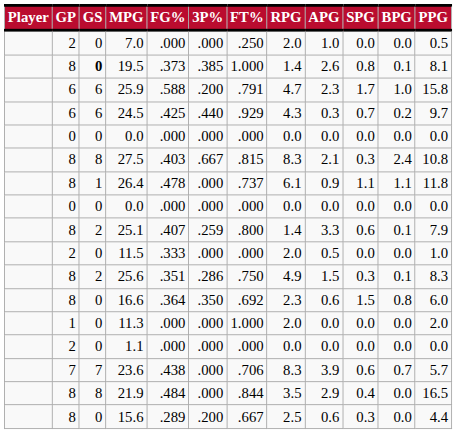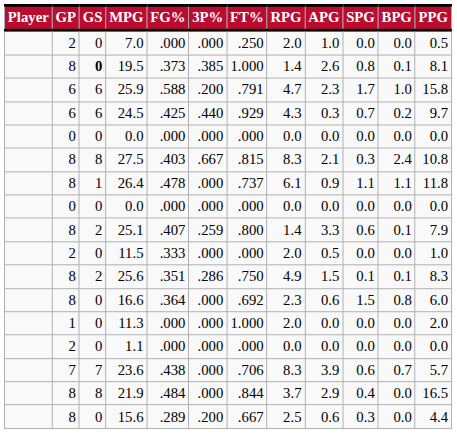 <table class="wikitable sortable" style="text-align:right;">
 <tr>
 <th style="background:#BA0C2F; color:#FFFFFF; border-top:#010101 3px solid; border-bottom:#010101 3px solid;">Player</th>
 <th style="background:#BA0C2F; color:#FFFFFF; border-top:#010101 3px solid; border-bottom:#010101 3px solid;">GP</th>
 <th style="background:#BA0C2F; color:#FFFFFF; border-top:#010101 3px solid; border-bottom:#010101 3px solid;">GS</th>
 <th style="background:#BA0C2F; color:#FFFFFF; border-top:#010101 3px solid; border-bottom:#010101 3px solid;">MPG</th>
 <th style="background:#BA0C2F; color:#FFFFFF; border-top:#010101 3px solid; border-bottom:#010101 3px solid;">FG%</th>
 <th style="background:#BA0C2F; color:#FFFFFF; border-top:#010101 3px solid; border-bottom:#010101 3px solid;">3P%</th>
 <th style="background:#BA0C2F; color:#FFFFFF; border-top:#010101 3px solid; border-bottom:#010101 3px solid;">FT%</th>
 <th style="background:#BA0C2F; color:#FFFFFF; border-top:#010101 3px solid; border-bottom:#010101 3px solid;">RPG</th>
 <th style="background:#BA0C2F; color:#FFFFFF; border-top:#010101 3px solid; border-bottom:#010101 3px solid;">APG</th>
 <th style="background:#BA0C2F; color:#FFFFFF; border-top:#010101 3px solid; border-bottom:#010101 3px solid;">SPG</th>
 <th style="background:#BA0C2F; color:#FFFFFF; border-top:#010101 3px solid; border-bottom:#010101 3px solid;">BPG</th>
 <th style="background:#BA0C2F; color:#FFFFFF; border-top:#010101 3px solid; border-bottom:#010101 3px solid;">PPG</th>
 </tr>
 <tr>
 <td></td>
 <td>2</td>
 <td>0</td>
 <td>7.0</td>
 <td>.000</td>
 <td>.000</td>
 <td>.250</td>
 <td>2.0</td>
 <td>1.0</td>
 <td>0.0</td>
 <td>0.0</td>
 <td>0.5</td>
 </tr>
 <tr>
 <td></td>
 <td>8</td>
 <td><strong>0</strong></td>
 <td>19.5</td>
 <td>.373</td>
 <td>.385</td>
 <td>1.000</td>
 <td>1.4</td>
 <td>2.6</td>
 <td>0.8</td>
 <td>0.1</td>
 <td>8.1</td>
 </tr>
 <tr>
 <td></td>
 <td>6</td>
 <td>6</td>
 <td>25.9</td>
 <td>.588</td>
 <td>.200</td>
 <td>.791</td>
 <td>4.7</td>
 <td>2.3</td>
 <td>1.7</td>
 <td>1.0</td>
 <td>15.8</td>
 </tr>
 <tr>
 <td></td>
 <td>6</td>
 <td>6</td>
 <td>24.5</td>
 <td>.425</td>
 <td>.440</td>
 <td>.929</td>
 <td>4.3</td>
 <td>0.3</td>
 <td>0.7</td>
 <td>0.2</td>
 <td>9.7</td>
 </tr>
 <tr>
 <td></td>
 <td>0</td>
 <td>0</td>
 <td>0.0</td>
 <td>.000</td>
 <td>.000</td>
 <td>.000</td>
 <td>0.0</td>
 <td>0.0</td>
 <td>0.0</td>
 <td>0.0</td>
 <td>0.0</td>
 </tr>
 <tr>
 <td></td>
 <td>8</td>
 <td>8</td>
 <td>27.5</td>
 <td>.403</td>
 <td>.667</td>
 <td>.815</td>
 <td>8.3</td>
 <td>2.1</td>
 <td>0.3</td>
 <td>2.4</td>
 <td>10.8</td>
 </tr>
 <tr>
 <td></td>
 <td>8</td>
 <td>1</td>
 <td>26.4</td>
 <td>.478</td>
 <td>.000</td>
 <td>.737</td>
 <td>6.1</td>
 <td>0.9</td>
 <td>1.1</td>
 <td>1.1</td>
 <td>11.8</td>
 </tr>
 <tr>
 <td></td>
 <td>0</td>
 <td>0</td>
 <td>0.0</td>
 <td>.000</td>
 <td>.000</td>
 <td>.000</td>
 <td>0.0</td>
 <td>0.0</td>
 <td>0.0</td>
 <td>0.0</td>
 <td>0.0</td>
 </tr>
 <tr>
 <td></td>
 <td>8</td>
 <td>2</td>
 <td>25.1</td>
 <td>.407</td>
 <td>.259</td>
 <td>.800</td>
 <td>1.4</td>
 <td>3.3</td>
 <td>0.6</td>
 <td>0.1</td>
 <td>7.9</td>
 </tr>
 <tr>
 <td></td>
 <td>2</td>
 <td>0</td>
 <td>11.5</td>
 <td>.333</td>
 <td>.000</td>
 <td>.000</td>
 <td>2.0</td>
 <td>0.5</td>
 <td>0.0</td>
 <td>0.0</td>
 <td>1.0</td>
 </tr>
 <tr>
 <td></td>
 <td>8</td>
 <td>2</td>
 <td>25.6</td>
 <td>.351</td>
 <td>.286</td>
 <td>.750</td>
 <td>4.9</td>
 <td>1.5</td>
-<td>0.3</td>
+<td>0.1</td>
 <td>0.1</td>
 <td>8.3</td>
 </tr>
 <tr>
 <td></td>
 <td>8</td>
 <td>0</td>
 <td>16.6</td>
 <td>.364</td>
-<td>.350</td>
+<td>.000</td>
 <td>.692</td>
 <td>2.3</td>
 <td>0.6</td>
 <td>1.5</td>
 <td>0.8</td>
 <td>6.0</td>
 </tr>
 <tr>
 <td></td>
 <td>1</td>
 <td>0</td>
 <td>11.3</td>
 <td>.000</td>
 <td>.000</td>
 <td>1.000</td>
 <td>2.0</td>
 <td>0.0</td>
 <td>0.0</td>
 <td>0.0</td>
 <td>2.0</td>
 </tr>
 <tr>
 <td></td>
 <td>2</td>
 <td>0</td>
 <td>1.1</td>
 <td>.000</td>
 <td>.000</td>
 <td>.000</td>
 <td>0.0</td>
 <td>0.0</td>
 <td>0.0</td>
 <td>0.0</td>
 <td>0.0</td>
 </tr>
 <tr>
 <td></td>
 <td>7</td>
 <td>7</td>
 <td>23.6</td>
 <td>.438</td>
 <td>.000</td>
 <td>.706</td>
 <td>8.3</td>
 <td>3.9</td>
 <td>0.6</td>
 <td>0.7</td>
 <td>5.7</td>
 </tr>
 <tr>
 <td></td>
 <td>8</td>
 <td>8</td>
 <td>21.9</td>
 <td>.484</td>
 <td>.000</td>
 <td>.844</td>
-<td>3.5</td>
+<td>3.7</td>
 <td>2.9</td>
 <td>0.4</td>
 <td>0.0</td>
 <td>16.5</td>
 </tr>
 <tr>
 <td></td>
 <td>8</td>
 <td>0</td>
 <td>15.6</td>
 <td>.289</td>
 <td>.200</td>
 <td>.667</td>
 <td>2.5</td>
 <td>0.6</td>
 <td>0.3</td>
 <td>0.0</td>
 <td>4.4</td>
 </tr>
 </table>
